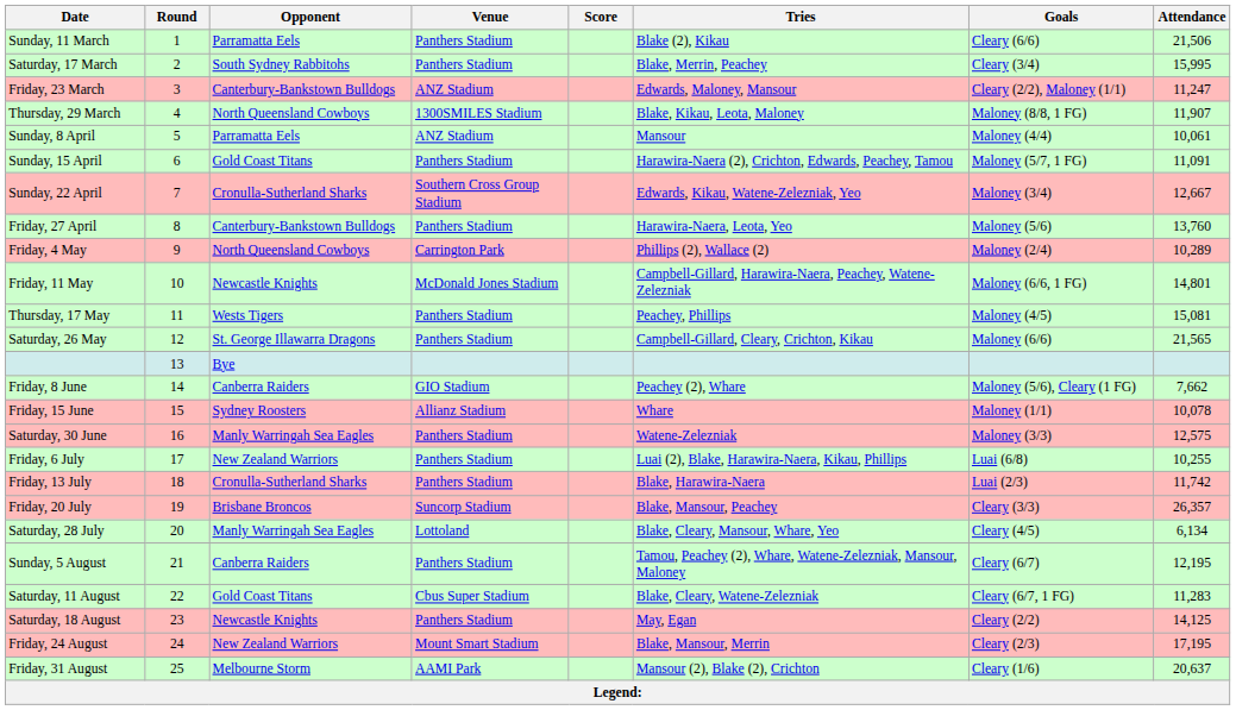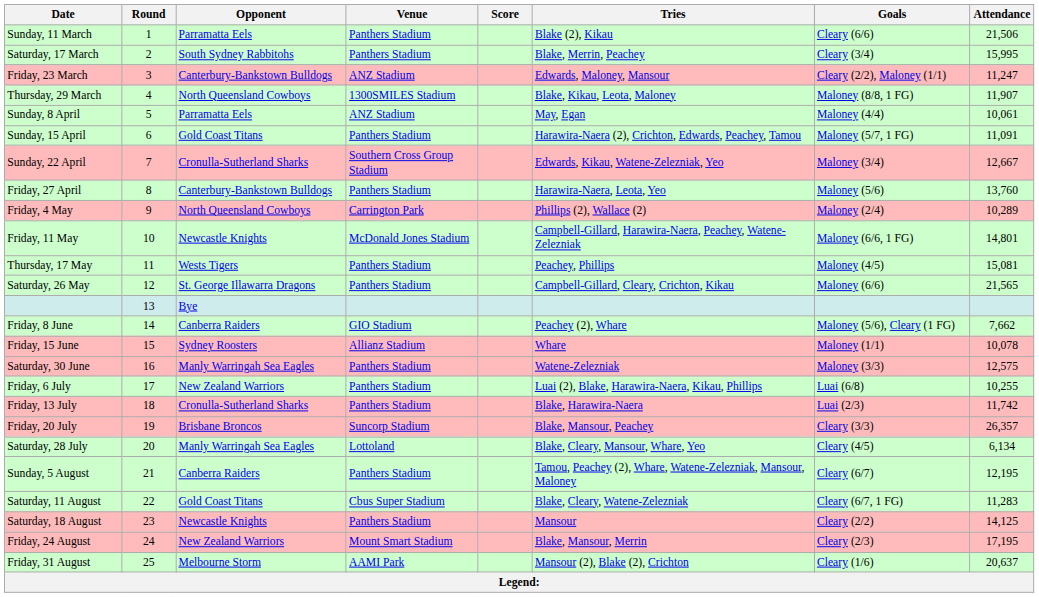 <table class="wikitable" style="font-size:75%;">
 <tr>
 <th width="115">Date</th>
 <th width="50">Round</th>
 <th width="170">Opponent</th>
 <th width="130">Venue</th>
 <th width="50">Score</th>
 <th width="285">Tries</th>
 <th width="155">Goals</th>
 <th width="60">Attendance</th>
 </tr>
 <tr bgcolor=#CCFFCC>
 <td>Sunday, 11 March</td>
 <td style="text-align:center;">1</td>
 <td> <a href='#'>Parramatta Eels</a></td>
 <td><a href='#'>Panthers Stadium</a></td>
 <td style="text-align:center;"></td>
 <td><a href='#'>Blake</a> (2), <a href='#'>Kikau</a></td>
 <td><a href='#'>Cleary</a> (6/6)</td>
 <td style="text-align:center;">21,506</td>
 </tr>
 <tr bgcolor=#CCFFCC>
 <td>Saturday, 17 March</td>
 <td style="text-align:center;">2</td>
 <td> <a href='#'>South Sydney Rabbitohs</a></td>
 <td><a href='#'>Panthers Stadium</a></td>
 <td style="text-align:center;"></td>
 <td><a href='#'>Blake</a>, <a href='#'>Merrin</a>, <a href='#'>Peachey</a></td>
 <td><a href='#'>Cleary</a> (3/4)</td>
 <td style="text-align:center;">15,995</td>
 </tr>
 <tr bgcolor=#FFBBBB>
 <td>Friday, 23 March</td>
 <td style="text-align:center;">3</td>
 <td> <a href='#'>Canterbury-Bankstown Bulldogs</a></td>
 <td><a href='#'>ANZ Stadium</a></td>
 <td style="text-align:center;"></td>
 <td><a href='#'>Edwards</a>, <a href='#'>Maloney</a>, <a href='#'>Mansour</a></td>
 <td><a href='#'>Cleary</a> (2/2), <a href='#'>Maloney</a> (1/1)</td>
 <td style="text-align:center;">11,247</td>
 </tr>
 <tr bgcolor=#CCFFCC>
 <td>Thursday, 29 March</td>
 <td style="text-align:center;">4</td>
 <td> <a href='#'>North Queensland Cowboys</a></td>
 <td><a href='#'>1300SMILES Stadium</a></td>
 <td style="text-align:center;"></td>
 <td><a href='#'>Blake</a>, <a href='#'>Kikau</a>, <a href='#'>Leota</a>, <a href='#'>Maloney</a></td>
 <td><a href='#'>Maloney</a> (8/8, 1 FG)</td>
 <td style="text-align:center;">11,907</td>
 </tr>
 <tr bgcolor=#CCFFCC>
 <td>Sunday, 8 April</td>
 <td style="text-align:center;">5</td>
 <td> <a href='#'>Parramatta Eels</a></td>
 <td><a href='#'>ANZ Stadium</a></td>
 <td style="text-align:center;"></td>
-<td><a href='#'>Mansour</a></td>
+<td><a href='#'>May</a>, <a href='#'>Egan</a></td>
 <td><a href='#'>Maloney</a> (4/4)</td>
 <td style="text-align:center;">10,061</td>
 </tr>
 <tr bgcolor=#CCFFCC>
 <td>Sunday, 15 April</td>
 <td style="text-align:center;">6</td>
 <td> <a href='#'>Gold Coast Titans</a></td>
 <td><a href='#'>Panthers Stadium</a></td>
 <td style="text-align:center;"></td>
 <td><a href='#'>Harawira-Naera</a> (2), <a href='#'>Crichton</a>, <a href='#'>Edwards</a>, <a href='#'>Peachey</a>, <a href='#'>Tamou</a></td>
 <td><a href='#'>Maloney</a> (5/7, 1 FG)</td>
 <td style="text-align:center;">11,091</td>
 </tr>
 <tr bgcolor=#FFBBBB>
 <td>Sunday, 22 April</td>
 <td style="text-align:center;">7</td>
 <td> <a href='#'>Cronulla-Sutherland Sharks</a></td>
 <td><a href='#'>Southern Cross Group Stadium</a></td>
 <td style="text-align:center;"></td>
 <td><a href='#'>Edwards</a>, <a href='#'>Kikau</a>, <a href='#'>Watene-Zelezniak</a>, <a href='#'>Yeo</a></td>
 <td><a href='#'>Maloney</a> (3/4)</td>
 <td style="text-align:center;">12,667</td>
 </tr>
 <tr bgcolor=#CCFFCC>
 <td>Friday, 27 April</td>
 <td style="text-align:center;">8</td>
 <td> <a href='#'>Canterbury-Bankstown Bulldogs</a></td>
 <td><a href='#'>Panthers Stadium</a></td>
 <td style="text-align:center;"></td>
 <td><a href='#'>Harawira-Naera</a>, <a href='#'>Leota</a>, <a href='#'>Yeo</a></td>
 <td><a href='#'>Maloney</a> (5/6)</td>
 <td style="text-align:center;">13,760</td>
 </tr>
 <tr bgcolor=#FFBBBB>
 <td>Friday, 4 May</td>
 <td style="text-align:center;">9</td>
 <td> <a href='#'>North Queensland Cowboys</a></td>
 <td><a href='#'>Carrington Park</a></td>
 <td style="text-align:center;"></td>
 <td><a href='#'>Phillips</a> (2), <a href='#'>Wallace</a> (2)</td>
 <td><a href='#'>Maloney</a> (2/4)</td>
 <td style="text-align:center;">10,289</td>
 </tr>
 <tr bgcolor=#CCFFCC>
 <td>Friday, 11 May</td>
 <td style="text-align:center;">10</td>
 <td> <a href='#'>Newcastle Knights</a></td>
 <td><a href='#'>McDonald Jones Stadium</a></td>
 <td style="text-align:center;"></td>
 <td><a href='#'>Campbell-Gillard</a>, <a href='#'>Harawira-Naera</a>, <a href='#'>Peachey</a>, <a href='#'>Watene-Zelezniak</a></td>
 <td><a href='#'>Maloney</a> (6/6, 1 FG)</td>
 <td style="text-align:center;">14,801</td>
 </tr>
 <tr bgcolor=#CCFFCC>
 <td>Thursday, 17 May</td>
 <td style="text-align:center;">11</td>
 <td> <a href='#'>Wests Tigers</a></td>
 <td><a href='#'>Panthers Stadium</a></td>
 <td style="text-align:center;"></td>
 <td><a href='#'>Peachey</a>, <a href='#'>Phillips</a></td>
 <td><a href='#'>Maloney</a> (4/5)</td>
 <td style="text-align:center;">15,081</td>
 </tr>
 <tr bgcolor=#CCFFCC>
 <td>Saturday, 26 May</td>
 <td style="text-align:center;">12</td>
 <td> <a href='#'>St. George Illawarra Dragons</a></td>
 <td><a href='#'>Panthers Stadium</a></td>
 <td style="text-align:center;"></td>
 <td><a href='#'>Campbell-Gillard</a>, <a href='#'>Cleary</a>, <a href='#'>Crichton</a>, <a href='#'>Kikau</a></td>
 <td><a href='#'>Maloney</a> (6/6)</td>
 <td style="text-align:center;">21,565</td>
 </tr>
 <tr bgcolor= #CFECEC>
 <td></td>
 <td style="text-align:center;">13</td>
 <td><a href='#'>Bye</a></td>
 <td></td>
 <td></td>
 <td></td>
 <td></td>
 <td></td>
 </tr>
 <tr bgcolor=#CCFFCC>
 <td>Friday, 8 June</td>
 <td style="text-align:center;">14</td>
 <td> <a href='#'>Canberra Raiders</a></td>
 <td><a href='#'>GIO Stadium</a></td>
 <td style="text-align:center;"></td>
 <td><a href='#'>Peachey</a> (2), <a href='#'>Whare</a></td>
 <td><a href='#'>Maloney</a> (5/6), <a href='#'>Cleary</a> (1 FG)</td>
 <td style="text-align:center;">7,662</td>
 </tr>
 <tr bgcolor=#FFBBBB>
 <td>Friday, 15 June</td>
 <td style="text-align:center;">15</td>
 <td> <a href='#'>Sydney Roosters</a></td>
 <td><a href='#'>Allianz Stadium</a></td>
 <td style="text-align:center;"></td>
 <td><a href='#'>Whare</a></td>
 <td><a href='#'>Maloney</a> (1/1)</td>
 <td style="text-align:center;">10,078</td>
 </tr>
 <tr bgcolor=#FFBBBB>
 <td>Saturday, 30 June</td>
 <td style="text-align:center;">16</td>
 <td> <a href='#'>Manly Warringah Sea Eagles</a></td>
 <td><a href='#'>Panthers Stadium</a></td>
 <td style="text-align:center;"></td>
 <td><a href='#'>Watene-Zelezniak</a></td>
 <td><a href='#'>Maloney</a> (3/3)</td>
 <td style="text-align:center;">12,575</td>
 </tr>
 <tr bgcolor=#CCFFCC>
 <td>Friday, 6 July</td>
 <td style="text-align:center;">17</td>
 <td> <a href='#'>New Zealand Warriors</a></td>
 <td><a href='#'>Panthers Stadium</a></td>
 <td style="text-align:center;"></td>
 <td><a href='#'>Luai</a> (2), <a href='#'>Blake</a>, <a href='#'>Harawira-Naera</a>, <a href='#'>Kikau</a>, <a href='#'>Phillips</a></td>
 <td><a href='#'>Luai</a> (6/8)</td>
 <td style="text-align:center;">10,255</td>
 </tr>
 <tr bgcolor=#FFBBBB>
 <td>Friday, 13 July</td>
 <td style="text-align:center;">18</td>
 <td> <a href='#'>Cronulla-Sutherland Sharks</a></td>
 <td><a href='#'>Panthers Stadium</a></td>
 <td style="text-align:center;"></td>
 <td><a href='#'>Blake</a>, <a href='#'>Harawira-Naera</a></td>
 <td><a href='#'>Luai</a> (2/3)</td>
 <td style="text-align:center;">11,742</td>
 </tr>
 <tr bgcolor=#FFBBBB>
 <td>Friday, 20 July</td>
 <td style="text-align:center;">19</td>
 <td> <a href='#'>Brisbane Broncos</a></td>
 <td><a href='#'>Suncorp Stadium</a></td>
 <td style="text-align:center;"></td>
 <td><a href='#'>Blake</a>, <a href='#'>Mansour</a>, <a href='#'>Peachey</a></td>
 <td><a href='#'>Cleary</a> (3/3)</td>
 <td style="text-align:center;">26,357</td>
 </tr>
 <tr bgcolor=#CCFFCC>
 <td>Saturday, 28 July</td>
 <td style="text-align:center;">20</td>
 <td> <a href='#'>Manly Warringah Sea Eagles</a></td>
 <td><a href='#'>Lottoland</a></td>
 <td style="text-align:center;"></td>
 <td><a href='#'>Blake</a>, <a href='#'>Cleary</a>, <a href='#'>Mansour</a>, <a href='#'>Whare</a>, <a href='#'>Yeo</a></td>
 <td><a href='#'>Cleary</a> (4/5)</td>
 <td style="text-align:center;">6,134</td>
 </tr>
 <tr bgcolor=#CCFFCC>
 <td>Sunday, 5 August</td>
 <td style="text-align:center;">21</td>
 <td> <a href='#'>Canberra Raiders</a></td>
 <td><a href='#'>Panthers Stadium</a></td>
 <td style="text-align:center;"></td>
 <td><a href='#'>Tamou</a>, <a href='#'>Peachey</a> (2), <a href='#'>Whare</a>, <a href='#'>Watene-Zelezniak</a>, <a href='#'>Mansour</a>, <a href='#'>Maloney</a></td>
 <td><a href='#'>Cleary</a> (6/7)</td>
 <td style="text-align:center;">12,195</td>
 </tr>
 <tr bgcolor=#CCFFCC>
 <td>Saturday, 11 August</td>
 <td style="text-align:center;">22</td>
 <td> <a href='#'>Gold Coast Titans</a></td>
 <td><a href='#'>Cbus Super Stadium</a></td>
 <td style="text-align:center;"></td>
 <td><a href='#'>Blake</a>, <a href='#'>Cleary</a>, <a href='#'>Watene-Zelezniak</a></td>
 <td><a href='#'>Cleary</a> (6/7, 1 FG)</td>
 <td style="text-align:center;">11,283</td>
 </tr>
 <tr bgcolor=#FFBBBB>
 <td>Saturday, 18 August</td>
 <td style="text-align:center;">23</td>
 <td> <a href='#'>Newcastle Knights</a></td>
 <td><a href='#'>Panthers Stadium</a></td>
 <td style="text-align:center;"></td>
-<td><a href='#'>May</a>, <a href='#'>Egan</a></td>
+<td><a href='#'>Mansour</a></td>
 <td><a href='#'>Cleary</a> (2/2)</td>
 <td style="text-align:center;">14,125</td>
 </tr>
 <tr bgcolor=#FFBBBB>
 <td>Friday, 24 August</td>
 <td style="text-align:center;">24</td>
 <td> <a href='#'>New Zealand Warriors</a></td>
 <td><a href='#'>Mount Smart Stadium</a></td>
 <td style="text-align:center;"></td>
 <td><a href='#'>Blake</a>, <a href='#'>Mansour</a>, <a href='#'>Merrin</a></td>
 <td><a href='#'>Cleary</a> (2/3)</td>
 <td style="text-align:center;">17,195</td>
 </tr>
 <tr bgcolor=#CCFFCC>
 <td>Friday, 31 August</td>
 <td style="text-align:center;">25</td>
 <td> <a href='#'>Melbourne Storm</a></td>
 <td><a href='#'>AAMI Park</a></td>
 <td style="text-align:center;"></td>
 <td><a href='#'>Mansour</a> (2), <a href='#'>Blake</a> (2), <a href='#'>Crichton</a></td>
 <td><a href='#'>Cleary</a> (1/6)</td>
 <td style="text-align:center;">20,637</td>
 </tr>
 <tr>
 <th colspan="9"><strong>Legend</strong>:    </th>
 </tr>
 </table>
